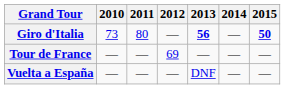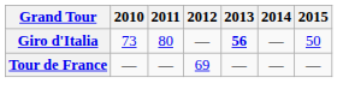 <table class="wikitable plainrowheaders">
 <tr>
 <th scope="col"><a href='#'>Grand Tour</a></th>
 <th scope="col">2010</th>
 <th scope="col">2011</th>
 <th scope="col">2012</th>
 <th scope="col">2013</th>
 <th scope="col">2014</th>
 <th scope="col">2015</th>
 </tr>
 <tr style="text-align:center;">
 <th scope="row"> <a href='#'>Giro d'Italia</a></th>
 <td><a href='#'>73</a></td>
 <td><a href='#'>80</a></td>
 <td>—</td>
 <td><strong><a href='#'>56</a></strong></td>
 <td>—</td>
-<td><strong><a href='#'>50</a></strong></td>
+<td><a href='#'>50</a></td>
 </tr>
 <tr style="text-align:center;">
 <th scope="row"> <a href='#'>Tour de France</a></th>
 <td>—</td>
 <td>—</td>
 <td><a href='#'>69</a></td>
 <td>—</td>
 <td>—</td>
 <td>—</td>
 </tr>
-<tr style="text-align:center;">
-<th scope="row"> <a href='#'>Vuelta a España</a></th>
-<td>—</td>
-<td>—</td>
-<td>—</td>
-<td><a href='#'>DNF</a></td>
-<td>—</td>
-<td>—</td>
-</tr>
 </table>
